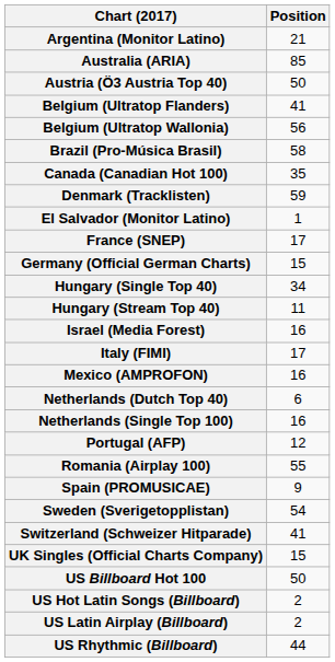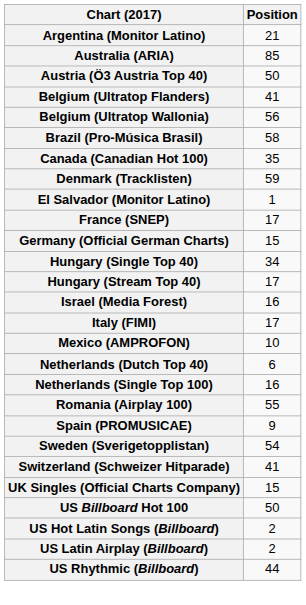 <table class="wikitable plainrowheaders sortable" style="text-align:center">
 <tr>
 <th scope="col" style="width:18em">Chart (2017)</th>
 <th scope="col">Position</th>
 </tr>
 <tr>
 <th scope="row">Argentina (Monitor Latino)</th>
 <td>21</td>
 </tr>
 <tr>
 <th scope="row">Australia (ARIA)</th>
 <td>85</td>
 </tr>
 <tr>
 <th scope="row">Austria (Ö3 Austria Top 40)</th>
 <td>50</td>
 </tr>
 <tr>
 <th scope="row">Belgium (Ultratop Flanders)</th>
 <td>41</td>
 </tr>
 <tr>
 <th scope="row">Belgium (Ultratop Wallonia)</th>
 <td>56</td>
 </tr>
 <tr>
 <th scope="row">Brazil (Pro-Música Brasil)</th>
 <td>58</td>
 </tr>
 <tr>
 <th scope="row">Canada (Canadian Hot 100)</th>
 <td>35</td>
 </tr>
 <tr>
 <th scope="row">Denmark (Tracklisten)</th>
 <td>59</td>
 </tr>
 <tr>
 <th scope="row">El Salvador (Monitor Latino)</th>
 <td>1</td>
 </tr>
 <tr>
 <th scope="row">France (SNEP)</th>
 <td>17</td>
 </tr>
 <tr>
 <th scope="row">Germany (Official German Charts)</th>
 <td>15</td>
 </tr>
 <tr>
 <th scope="row">Hungary (Single Top 40)</th>
 <td>34</td>
 </tr>
 <tr>
 <th scope="row">Hungary (Stream Top 40)</th>
-<td>11</td>
+<td>17</td>
 </tr>
 <tr>
 <th scope="row">Israel (Media Forest)</th>
 <td>16</td>
 </tr>
 <tr>
 <th scope="row">Italy (FIMI)</th>
 <td>17</td>
 </tr>
 <tr>
 <th scope="row">Mexico (AMPROFON)</th>
-<td>16</td>
+<td>10</td>
 </tr>
 <tr>
 <th scope="row">Netherlands (Dutch Top 40)</th>
 <td>6</td>
 </tr>
 <tr>
 <th scope="row">Netherlands (Single Top 100)</th>
 <td>16</td>
-</tr>
-<tr>
-<th scope="row">Portugal (AFP)</th>
-<td>12</td>
 </tr>
 <tr>
 <th scope="row">Romania (Airplay 100)</th>
 <td>55</td>
 </tr>
 <tr>
 <th scope="row">Spain (PROMUSICAE)</th>
 <td>9</td>
 </tr>
 <tr>
 <th scope="row">Sweden (Sverigetopplistan)</th>
 <td>54</td>
 </tr>
 <tr>
 <th scope="row">Switzerland (Schweizer Hitparade)</th>
 <td>41</td>
 </tr>
 <tr>
 <th scope="row">UK Singles (Official Charts Company)</th>
 <td>15</td>
 </tr>
 <tr>
 <th scope="row">US <em>Billboard</em> Hot 100</th>
 <td>50</td>
 </tr>
 <tr>
 <th scope="row">US Hot Latin Songs (<em>Billboard</em>)</th>
 <td>2</td>
 </tr>
 <tr>
 <th scope="row">US Latin Airplay (<em>Billboard</em>)</th>
 <td>2</td>
 </tr>
 <tr>
 <th scope="row">US Rhythmic (<em>Billboard</em>)</th>
 <td>44</td>
 </tr>
 </table>
